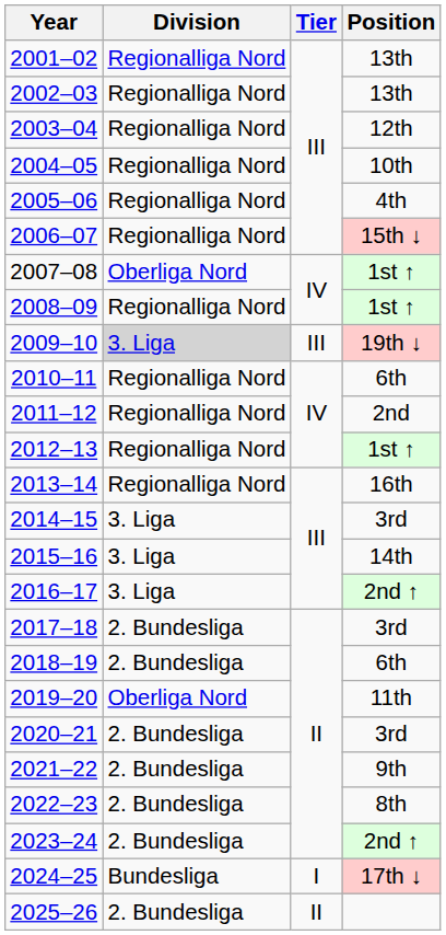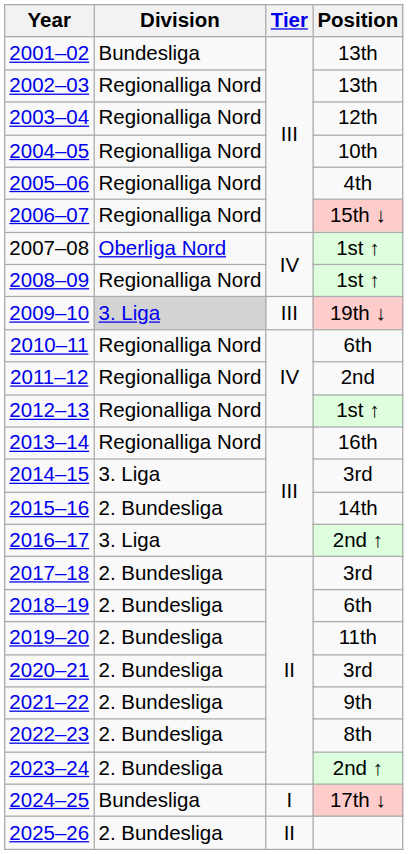 <table class="wikitable">
 <tr>
 <th>Year</th>
 <th>Division</th>
 <th><a href='#'>Tier</a></th>
 <th>Position</th>
 </tr>
 <tr align="center">
 <td><a href='#'>2001–02</a></td>
-<td align="left"><a href='#'>Regionalliga Nord</a></td>
+<td align="left">Bundesliga</td>
 <td rowspan=6>III</td>
 <td>13th</td>
 </tr>
 <tr align="center">
 <td><a href='#'>2002–03</a></td>
 <td align="left">Regionalliga Nord</td>
 <td>13th</td>
 </tr>
 <tr align="center">
 <td><a href='#'>2003–04</a></td>
 <td align="left">Regionalliga Nord</td>
 <td>12th</td>
 </tr>
 <tr align="center">
 <td><a href='#'>2004–05</a></td>
 <td align="left">Regionalliga Nord</td>
 <td>10th</td>
 </tr>
 <tr align="center">
 <td><a href='#'>2005–06</a></td>
 <td align="left">Regionalliga Nord</td>
 <td>4th</td>
 </tr>
 <tr align="center">
 <td><a href='#'>2006–07</a></td>
 <td align="left">Regionalliga Nord</td>
 <td bgcolor="#ffcccc">15th ↓</td>
 </tr>
 <tr align="center">
 <td>2007–08</td>
 <td align="left"><a href='#'>Oberliga Nord</a></td>
 <td rowspan=2>IV</td>
 <td bgcolor="#ddffdd">1st ↑</td>
 </tr>
 <tr align="center">
 <td><a href='#'>2008–09</a></td>
 <td align="left">Regionalliga Nord</td>
 <td bgcolor="#ddffdd">1st ↑</td>
 </tr>
 <tr align="center">
 <td><a href='#'>2009–10</a></td>
 <td align="left" style="background: lightgrey;"><a href='#'>3. Liga</a></td>
 <td>III</td>
 <td bgcolor="#ffcccc">19th ↓</td>
 </tr>
 <tr align="center">
 <td><a href='#'>2010–11</a></td>
 <td align="left">Regionalliga Nord</td>
 <td rowspan=3>IV</td>
 <td>6th</td>
 </tr>
 <tr align="center">
 <td><a href='#'>2011–12</a></td>
 <td align="left">Regionalliga Nord</td>
 <td>2nd</td>
 </tr>
 <tr align="center">
 <td><a href='#'>2012–13</a></td>
 <td align="left">Regionalliga Nord</td>
 <td bgcolor="#ddffdd">1st ↑</td>
 </tr>
 <tr align="center">
 <td><a href='#'>2013–14</a></td>
 <td align="left">Regionalliga Nord</td>
 <td rowspan=4>III</td>
 <td>16th</td>
 </tr>
 <tr align="center">
 <td><a href='#'>2014–15</a></td>
 <td align="left">3. Liga</td>
 <td>3rd</td>
 </tr>
 <tr align="center">
 <td><a href='#'>2015–16</a></td>
-<td align="left">3. Liga</td>
+<td align="left">2. Bundesliga</td>
 <td>14th</td>
 </tr>
 <tr align="center">
 <td><a href='#'>2016–17</a></td>
 <td align="left">3. Liga</td>
 <td bgcolor="#ddffdd">2nd ↑</td>
 </tr>
 <tr align="center">
 <td><a href='#'>2017–18</a></td>
 <td align="left">2. Bundesliga</td>
 <td rowspan=7>II</td>
 <td>3rd</td>
 </tr>
 <tr align="center">
 <td><a href='#'>2018–19</a></td>
 <td align="left">2. Bundesliga</td>
 <td>6th</td>
 </tr>
 <tr align="center">
 <td><a href='#'>2019–20</a></td>
-<td align="left"><a href='#'>Oberliga Nord</a></td>
+<td align="left">2. Bundesliga</td>
 <td>11th</td>
 </tr>
 <tr align="center">
 <td><a href='#'>2020–21</a></td>
 <td align="left">2. Bundesliga</td>
 <td>3rd</td>
 </tr>
 <tr align="center">
 <td><a href='#'>2021–22</a></td>
 <td align="left">2. Bundesliga</td>
 <td>9th</td>
 </tr>
 <tr align="center">
 <td><a href='#'>2022–23</a></td>
 <td align="left">2. Bundesliga</td>
 <td>8th</td>
 </tr>
 <tr align="center">
 <td><a href='#'>2023–24</a></td>
 <td align="left">2. Bundesliga</td>
 <td bgcolor="#ddffdd">2nd ↑</td>
 </tr>
 <tr align="center">
 <td><a href='#'>2024–25</a></td>
 <td align="left">Bundesliga</td>
 <td>I</td>
 <td bgcolor="#ffcccc">17th ↓</td>
 </tr>
 <tr align="center">
 <td><a href='#'>2025–26</a></td>
 <td align="left">2. Bundesliga</td>
 <td>II</td>
 <td></td>
 </tr>
 </table>
